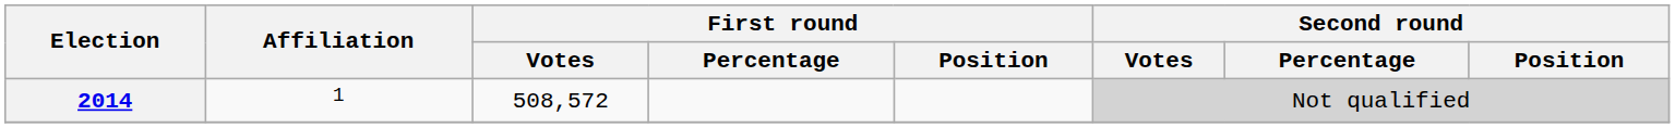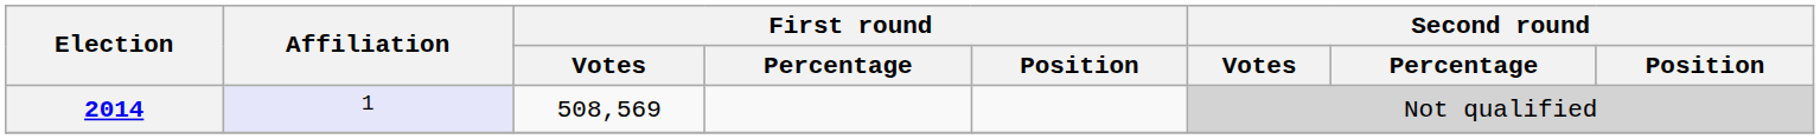 <table class=wikitable width=75%>
 <tr>
 <th rowspan=2>Election</th>
 <th rowspan=2>Affiliation</th>
 <th colspan=3>First round</th>
 <th colspan=3>Second round</th>
 </tr>
 <tr>
 <th>Votes</th>
 <th>Percentage</th>
 <th>Position</th>
 <th>Votes</th>
 <th>Percentage</th>
 <th>Position</th>
 </tr>
 <tr align=center>
 <th><a href='#'>2014</a></th>
-<td><sup>1</sup></td>
-<td>508,572</td>
+<td style="background: lavender;"><sup>1</sup></td>
+<td>508,569</td>
 <td></td>
 <td></td>
 <td bgcolor=lightgrey colspan=3>Not qualified</td>
 </tr>
 <tr align=center>
 </tr>
 </table>
